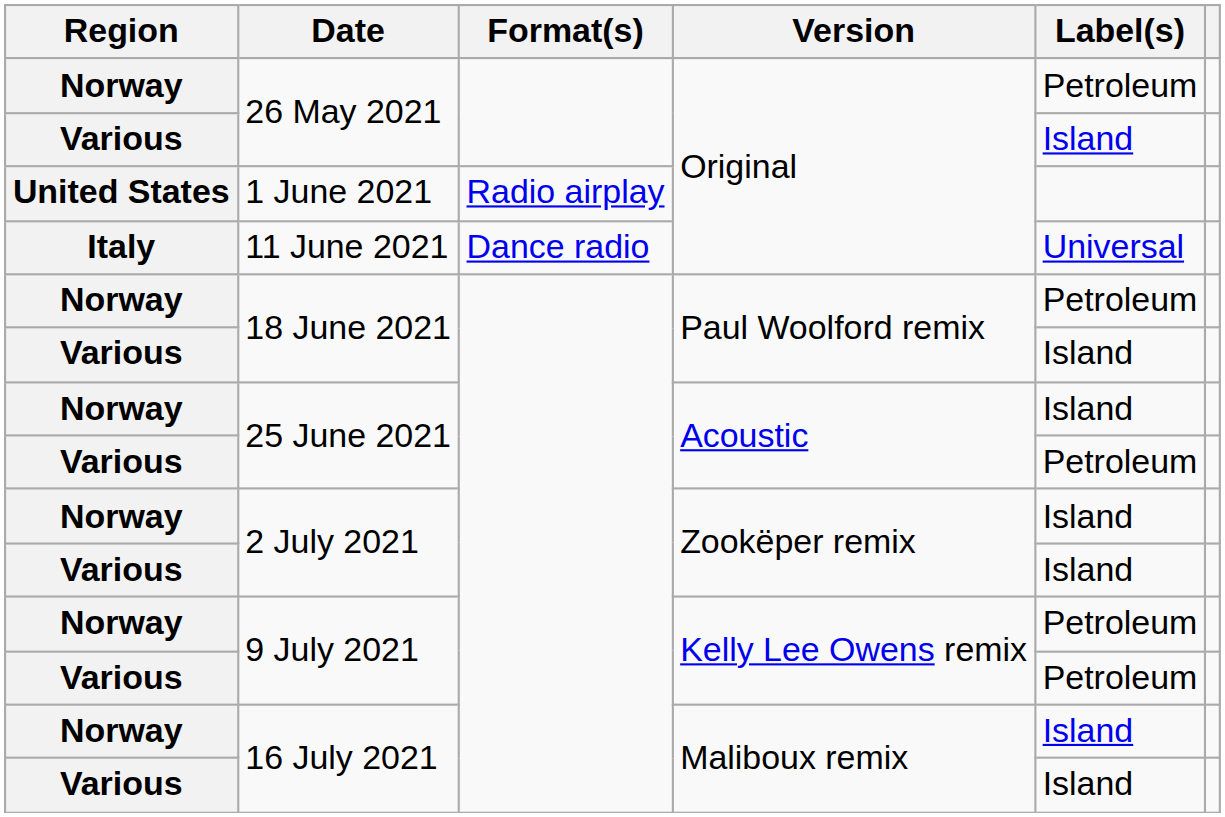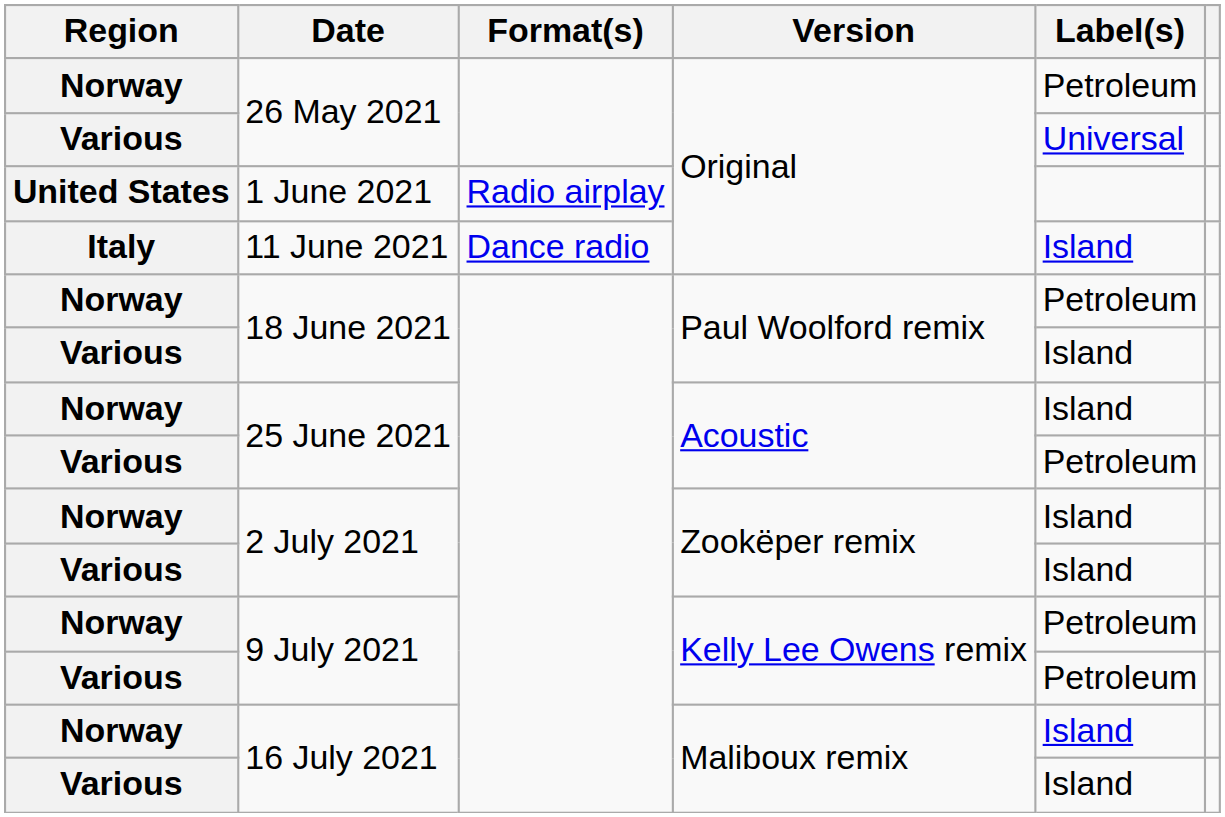 <table class="wikitable plainrowheaders">
 <tr>
 <th scope="col">Region</th>
 <th scope="col">Date</th>
 <th scope="col">Format(s)</th>
 <th scope="col">Version</th>
 <th scope="col">Label(s)</th>
 <th scope="col"></th>
 </tr>
 <tr>
 <th scope="row">Norway</th>
 <td rowspan="2">26 May 2021</td>
 <td rowspan="2"></td>
 <td rowspan="4">Original</td>
 <td>Petroleum</td>
 <td style="text-align:center;"></td>
 </tr>
 <tr>
 <th scope="row">Various</th>
-<td><a href='#'>Island</a></td>
+<td><a href='#'>Universal</a></td>
 <td style="text-align:center;"></td>
 </tr>
 <tr>
 <th scope="row">United States</th>
 <td>1 June 2021</td>
 <td><a href='#'>Radio airplay</a></td>
 <td></td>
 <td style="text-align:center;"></td>
 </tr>
 <tr>
 <th scope="row">Italy</th>
 <td>11 June 2021</td>
 <td><a href='#'>Dance radio</a></td>
-<td><a href='#'>Universal</a></td>
+<td><a href='#'>Island</a></td>
 <td style="text-align:center;"></td>
 </tr>
 <tr>
 <th scope="row">Norway</th>
 <td rowspan="2">18 June 2021</td>
 <td rowspan="10"></td>
 <td rowspan="2">Paul Woolford remix</td>
 <td>Petroleum</td>
 <td style="text-align:center;"></td>
 </tr>
 <tr>
 <th scope="row">Various</th>
 <td>Island</td>
 <td style="text-align:center;"></td>
 </tr>
 <tr>
 <th scope="row">Norway</th>
 <td rowspan="2">25 June 2021</td>
 <td rowspan="2"><a href='#'>Acoustic</a></td>
 <td>Island</td>
 <td style="text-align:center;"></td>
 </tr>
 <tr>
 <th scope="row">Various</th>
 <td>Petroleum</td>
 <td style="text-align:center;"></td>
 </tr>
 <tr>
 <th scope="row">Norway</th>
 <td rowspan="2">2 July 2021</td>
 <td rowspan="2">Zookëper remix</td>
 <td>Island</td>
 <td style="text-align:center;"></td>
 </tr>
 <tr>
 <th scope="row">Various</th>
 <td>Island</td>
 <td style="text-align:center;"></td>
 </tr>
 <tr>
 <th scope="row">Norway</th>
 <td rowspan="2">9 July 2021</td>
 <td rowspan="2"><a href='#'>Kelly Lee Owens</a> remix</td>
 <td>Petroleum</td>
 <td style="text-align:center;"></td>
 </tr>
 <tr>
 <th scope="row">Various</th>
 <td>Petroleum</td>
 <td style="text-align:center;"></td>
 </tr>
 <tr>
 <th scope="row">Norway</th>
 <td rowspan="2">16 July 2021</td>
 <td rowspan="2">Maliboux remix</td>
 <td><a href='#'>Island</a></td>
 <td style="text-align:center;"></td>
 </tr>
 <tr>
 <th scope="row">Various</th>
 <td>Island</td>
 <td style="text-align:center;"></td>
 </tr>
 </table>
